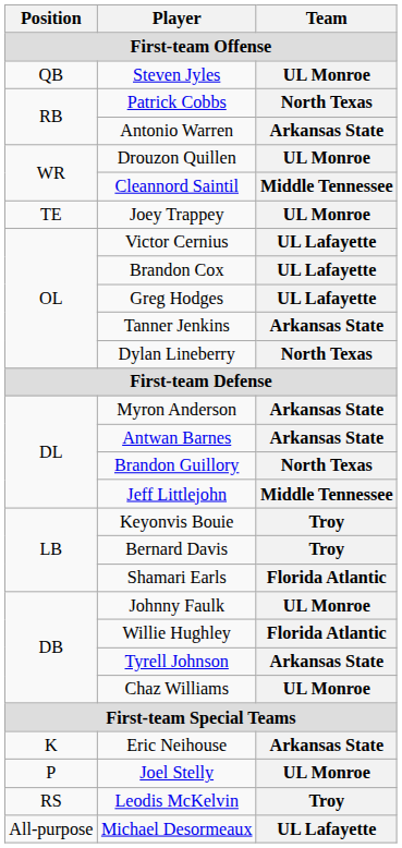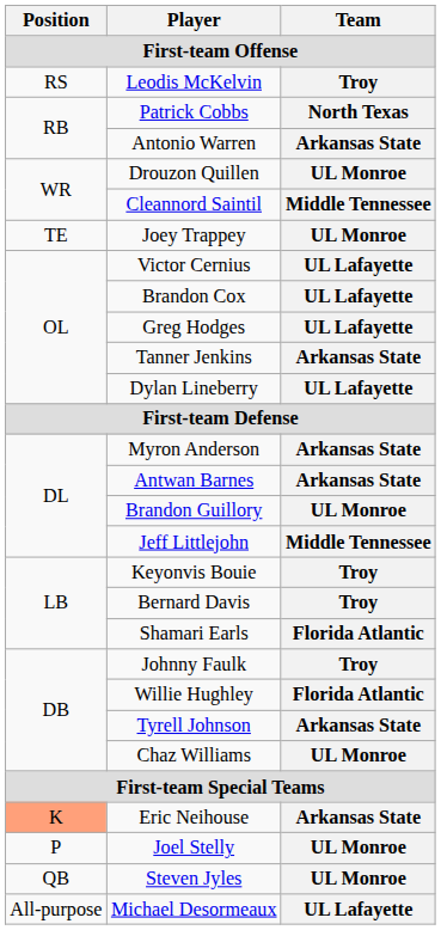 <table class="wikitable">
 <tr>
 <th>Position</th>
 <th>Player</th>
 <th>Team</th>
 </tr>
 <tr>
 <td colspan="3" style="text-align:center; background:#ddd;"><strong>First-team Offense</strong></td>
 </tr>
 <tr style="text-align:center;">
-<td>QB</td>
-<td><a href='#'>Steven Jyles</a></td>
-<th Style = >UL Monroe</th>
+<td>RS</td>
+<td><a href='#'>Leodis McKelvin</a></td>
+<th Style = >Troy</th>
 </tr>
 <tr style="text-align:center;">
 <td rowspan="2">RB</td>
 <td><a href='#'>Patrick Cobbs</a></td>
 <th Style = >North Texas</th>
 </tr>
 <tr style="text-align:center;">
 <td>Antonio Warren</td>
 <th Style = >Arkansas State</th>
 </tr>
 <tr style="text-align:center;">
 <td rowspan="2">WR</td>
 <td>Drouzon Quillen</td>
 <th Style = >UL Monroe</th>
 </tr>
 <tr style="text-align:center;">
 <td><a href='#'>Cleannord Saintil</a></td>
 <th Style = >Middle Tennessee</th>
 </tr>
 <tr style="text-align:center;">
 <td>TE</td>
 <td>Joey Trappey</td>
 <th Style = >UL Monroe</th>
 </tr>
 <tr style="text-align:center;">
 <td rowspan="5">OL</td>
 <td>Victor Cernius</td>
 <th Style = >UL Lafayette</th>
 </tr>
 <tr style="text-align:center;">
 <td>Brandon Cox</td>
 <th Style = >UL Lafayette</th>
 </tr>
 <tr style="text-align:center;">
 <td>Greg Hodges</td>
 <th Style = >UL Lafayette</th>
 </tr>
 <tr style="text-align:center;">
 <td>Tanner Jenkins</td>
 <th Style = >Arkansas State</th>
 </tr>
 <tr style="text-align:center;">
 <td>Dylan Lineberry</td>
-<th Style = >North Texas</th>
+<th Style = >UL Lafayette</th>
 </tr>
 <tr>
 <td colspan="3" style="text-align:center; background:#ddd;"><strong>First-team Defense</strong></td>
 </tr>
 <tr style="text-align:center;">
 <td rowspan="4">DL</td>
 <td>Myron Anderson</td>
 <th Style = >Arkansas State</th>
 </tr>
 <tr style="text-align:center;">
 <td><a href='#'>Antwan Barnes</a></td>
 <th Style = >Arkansas State</th>
 </tr>
 <tr style="text-align:center;">
 <td><a href='#'>Brandon Guillory</a></td>
-<th Style = >North Texas</th>
+<th Style = >UL Monroe</th>
 </tr>
 <tr style="text-align:center;">
 <td><a href='#'>Jeff Littlejohn</a></td>
 <th Style = >Middle Tennessee</th>
 </tr>
 <tr style="text-align:center;">
 <td rowspan="3">LB</td>
 <td>Keyonvis Bouie</td>
 <th Style = >Troy</th>
 </tr>
 <tr style="text-align:center;">
 <td>Bernard Davis</td>
 <th Style = >Troy</th>
 </tr>
 <tr style="text-align:center;">
 <td>Shamari Earls</td>
 <th Style = >Florida Atlantic</th>
 </tr>
 <tr style="text-align:center;">
 <td rowspan="4">DB</td>
 <td>Johnny Faulk</td>
-<th Style = >UL Monroe</th>
+<th Style = >Troy</th>
 </tr>
 <tr style="text-align:center;">
 <td>Willie Hughley</td>
 <th Style = >Florida Atlantic</th>
 </tr>
 <tr style="text-align:center;">
 <td><a href='#'>Tyrell Johnson</a></td>
 <th Style = >Arkansas State</th>
 </tr>
 <tr style="text-align:center;">
 <td>Chaz Williams</td>
 <th Style = >UL Monroe</th>
 </tr>
 <tr>
 <td colspan="3" style="text-align:center; background:#ddd;"><strong>First-team Special Teams</strong></td>
 </tr>
 <tr style="text-align:center;">
-<td>K</td>
+<td style="background: lightsalmon;">K</td>
 <td>Eric Neihouse</td>
 <th Style = >Arkansas State</th>
 </tr>
 <tr style="text-align:center;">
 <td>P</td>
 <td><a href='#'>Joel Stelly</a></td>
 <th Style = >UL Monroe</th>
 </tr>
 <tr style="text-align:center;">
-<td>RS</td>
-<td><a href='#'>Leodis McKelvin</a></td>
-<th Style = >Troy</th>
+<td>QB</td>
+<td><a href='#'>Steven Jyles</a></td>
+<th Style = >UL Monroe</th>
 </tr>
 <tr style="text-align:center;">
 <td>All-purpose</td>
 <td><a href='#'>Michael Desormeaux</a></td>
 <th Style = >UL Lafayette</th>
 </tr>
 </table>
